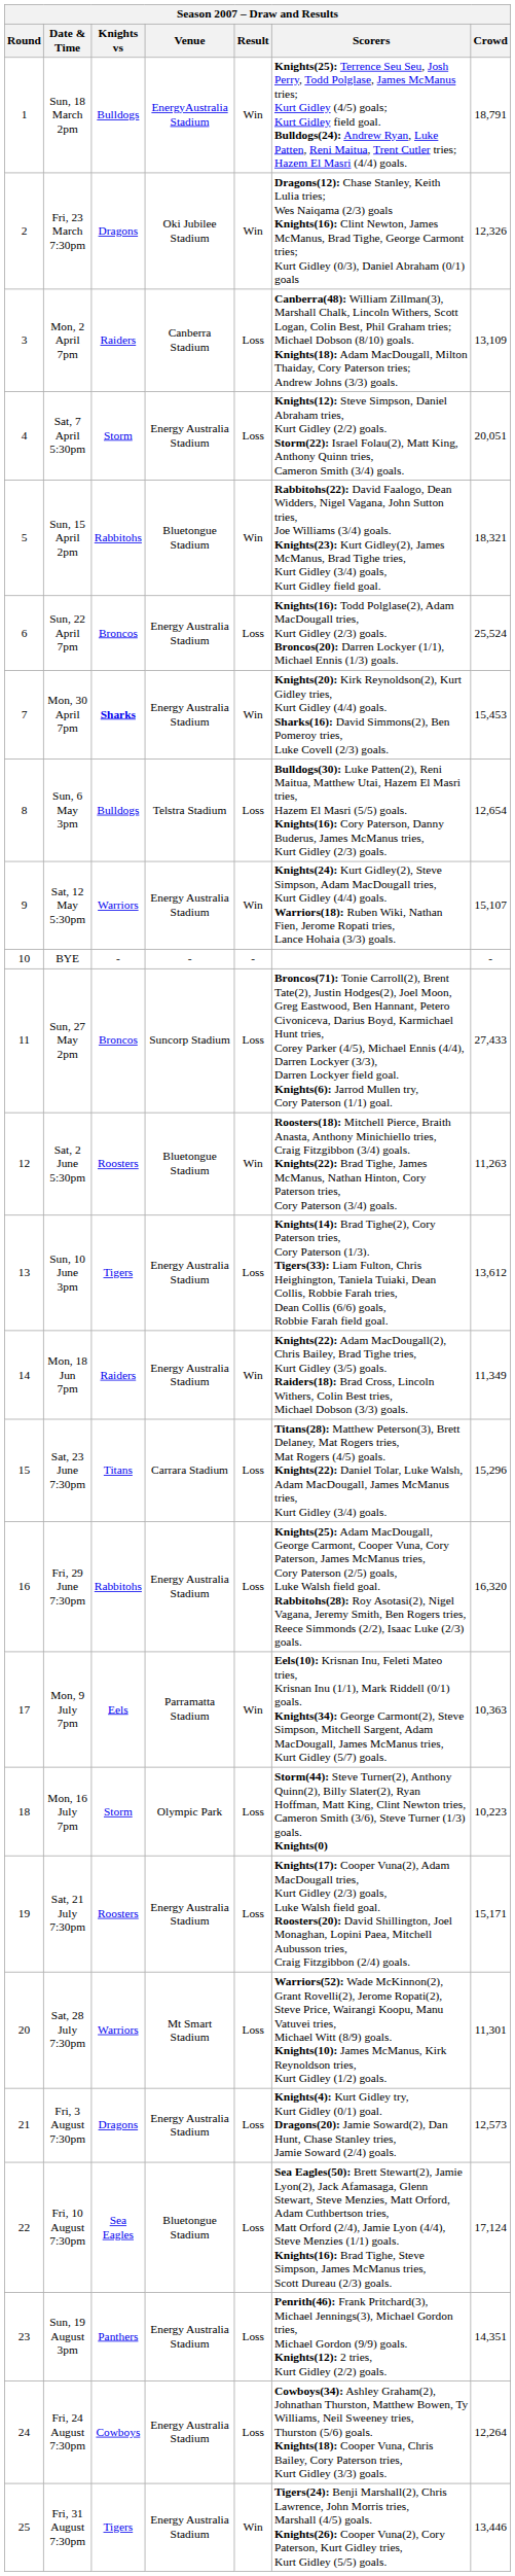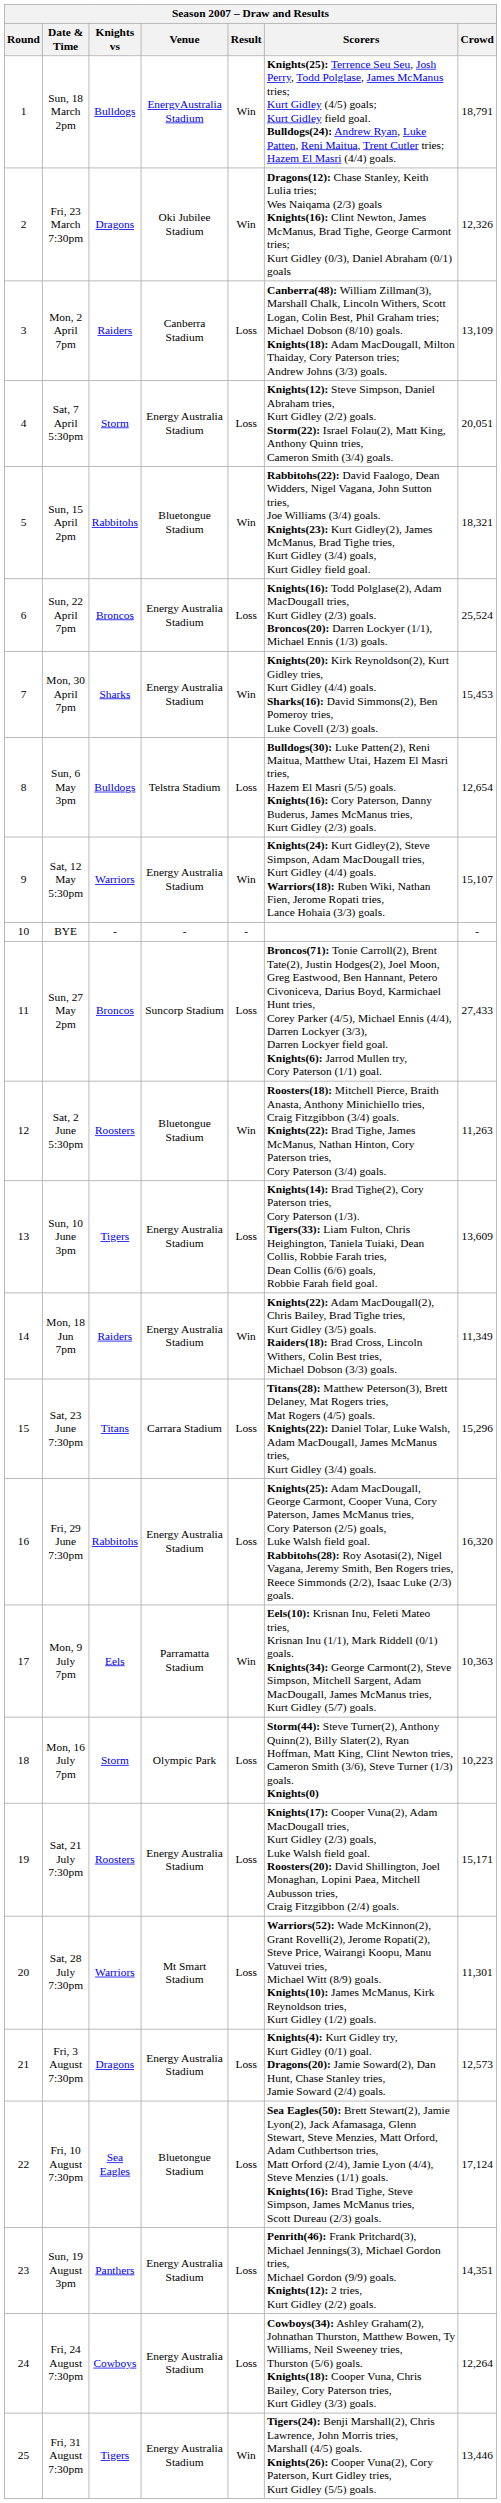 <table class="wikitable" width="100%" style="font-size:90%">
 <tr bgcolor="#efefef">
 <th colspan=11>Season 2007 – Draw and Results</th>
 </tr>
 <tr bgcolor="#efefef">
 <th>Round</th>
 <th>Date & Time</th>
 <th>Knights vs</th>
 <th>Venue</th>
 <th>Result</th>
 <th>Scorers</th>
 <th>Crowd</th>
 </tr>
 <tr bgcolor=#FFFFFF>
 <td align=center>1</td>
 <td align=center>Sun, 18 March<br>2pm</td>
 <td align=center><a href='#'>Bulldogs</a></td>
 <td align=center><a href='#'>EnergyAustralia Stadium</a></td>
 <td align=center>Win</td>
 <td><strong>Knights(25):</strong> <a href='#'>Terrence Seu Seu</a>, <a href='#'>Josh Perry</a>, <a href='#'>Todd Polglase</a>, <a href='#'>James McManus</a> tries;<br><a href='#'>Kurt Gidley</a> (4/5) goals;<br><a href='#'>Kurt Gidley</a> field goal.<br><strong>Bulldogs(24):</strong> <a href='#'>Andrew Ryan</a>, <a href='#'>Luke Patten</a>, <a href='#'>Reni Maitua</a>, <a href='#'>Trent Cutler</a> tries;<br><a href='#'>Hazem El Masri</a> (4/4) goals.</td>
 <td align=center>18,791</td>
 </tr>
 <tr bgcolor=#FFFFFF>
 <td align=center>2</td>
 <td align=center>Fri, 23 March<br>7:30pm</td>
 <td align=center><a href='#'>Dragons</a></td>
 <td align=center>Oki Jubilee Stadium</td>
 <td align=center>Win</td>
 <td><strong>Dragons(12):</strong> Chase Stanley, Keith Lulia tries;<br>Wes Naiqama (2/3) goals<br><strong>Knights(16):</strong> Clint Newton, James McManus, Brad Tighe, George Carmont tries;<br>Kurt Gidley (0/3), Daniel Abraham (0/1) goals</td>
 <td align=center>12,326</td>
 </tr>
 <tr bgcolor=#FFFFFF>
 <td align=center>3</td>
 <td align=center>Mon, 2 April<br>7pm</td>
 <td align=center><a href='#'>Raiders</a></td>
 <td align=center>Canberra Stadium</td>
 <td align=center>Loss</td>
 <td><strong>Canberra(48):</strong> William Zillman(3), Marshall Chalk, Lincoln Withers, Scott Logan, Colin Best, Phil Graham tries;<br>Michael Dobson (8/10) goals.<br><strong>Knights(18):</strong> Adam MacDougall, Milton Thaiday, Cory Paterson tries;<br>Andrew Johns (3/3) goals.</td>
 <td align=center>13,109</td>
 </tr>
 <tr bgcolor=#FFFFFF>
 <td align=center>4</td>
 <td align=center>Sat, 7 April<br>5:30pm</td>
 <td align=center><a href='#'>Storm</a></td>
 <td align=center>Energy Australia Stadium</td>
 <td align=center>Loss</td>
 <td><strong>Knights(12):</strong> Steve Simpson, Daniel Abraham tries,<br>Kurt Gidley (2/2) goals.<br><strong>Storm(22):</strong> Israel Folau(2), Matt King, Anthony Quinn tries,<br>Cameron Smith (3/4) goals.</td>
 <td align=center>20,051</td>
 </tr>
 <tr bgcolor=#FFFFFF>
 <td align=center>5</td>
 <td align=center>Sun, 15 April<br>2pm</td>
 <td align=center><a href='#'>Rabbitohs</a></td>
 <td align=center>Bluetongue Stadium</td>
 <td align=center>Win</td>
 <td><strong>Rabbitohs(22):</strong> David Faalogo, Dean Widders, Nigel Vagana, John Sutton tries,<br>Joe Williams (3/4) goals.<br><strong>Knights(23):</strong> Kurt Gidley(2), James McManus, Brad Tighe tries,<br>Kurt Gidley (3/4) goals,<br>Kurt Gidley field goal.</td>
 <td align=center>18,321</td>
 </tr>
 <tr bgcolor=#FFFFFF>
 <td align=center>6</td>
 <td align=center>Sun, 22 April<br>7pm</td>
 <td align=center><a href='#'>Broncos</a></td>
 <td align=center>Energy Australia Stadium</td>
 <td align=center>Loss</td>
 <td><strong>Knights(16):</strong> Todd Polglase(2), Adam MacDougall tries,<br>Kurt Gidley (2/3) goals.<br><strong>Broncos(20):</strong> Darren Lockyer (1/1), Michael Ennis (1/3) goals.</td>
 <td align=center>25,524</td>
 </tr>
 <tr bgcolor=#FFFFFF>
 <td align=center>7</td>
 <td align=center>Mon, 30 April<br>7pm</td>
-<td align=center><strong><a href='#'>Sharks</a></strong></td>
+<td align=center><a href='#'>Sharks</a></td>
 <td align=center>Energy Australia Stadium</td>
 <td align=center>Win</td>
 <td><strong>Knights(20):</strong> Kirk Reynoldson(2), Kurt Gidley tries,<br>Kurt Gidley (4/4) goals.<br><strong>Sharks(16):</strong> David Simmons(2), Ben Pomeroy tries,<br>Luke Covell (2/3) goals.</td>
 <td align=center>15,453</td>
 </tr>
 <tr bgcolor=#FFFFFF>
 <td align=center>8</td>
 <td align=center>Sun, 6 May<br>3pm</td>
 <td align=center><a href='#'>Bulldogs</a></td>
 <td align=center>Telstra Stadium</td>
 <td align=center>Loss</td>
 <td><strong>Bulldogs(30):</strong> Luke Patten(2), Reni Maitua, Matthew Utai, Hazem El Masri tries,<br>Hazem El Masri (5/5) goals.<br><strong>Knights(16):</strong> Cory Paterson, Danny Buderus, James McManus tries,<br>Kurt Gidley (2/3) goals.</td>
 <td align=center>12,654</td>
 </tr>
 <tr bgcolor=#FFFFFF>
 <td align=center>9</td>
 <td align=center>Sat, 12 May<br>5:30pm</td>
 <td align=center><a href='#'>Warriors</a></td>
 <td align=center>Energy Australia Stadium</td>
 <td align=center>Win</td>
 <td><strong>Knights(24):</strong> Kurt Gidley(2), Steve Simpson, Adam MacDougall tries,<br>Kurt Gidley (4/4) goals.<br><strong>Warriors(18):</strong> Ruben Wiki, Nathan Fien, Jerome Ropati tries,<br>Lance Hohaia (3/3) goals.</td>
 <td align=center>15,107</td>
 </tr>
 <tr bgcolor=#FFFFFF>
 <td align=center>10</td>
 <td align=center>BYE</td>
 <td align=center>-</td>
 <td align=center>-</td>
 <td align=center>-</td>
 <td></td>
 <td align=center>-</td>
 </tr>
 <tr bgcolor=#FFFFFF>
 <td align=center>11</td>
 <td align=center>Sun, 27 May<br>2pm</td>
 <td align=center><a href='#'>Broncos</a></td>
 <td align=center>Suncorp Stadium</td>
 <td align=center>Loss</td>
 <td><strong>Broncos(71):</strong> Tonie Carroll(2), Brent Tate(2), Justin Hodges(2), Joel Moon, Greg Eastwood, Ben Hannant, Petero Civoniceva, Darius Boyd, Karmichael Hunt tries,<br>Corey Parker (4/5), Michael Ennis (4/4), Darren Lockyer (3/3),<br>Darren Lockyer field goal.<br><strong>Knights(6):</strong> Jarrod Mullen try,<br>Cory Paterson (1/1) goal.</td>
 <td align=center>27,433</td>
 </tr>
 <tr bgcolor=#FFFFFF>
 <td align=center>12</td>
 <td align=center>Sat, 2 June<br>5:30pm</td>
 <td align=center><a href='#'>Roosters</a></td>
 <td align=center>Bluetongue Stadium</td>
 <td align=center>Win</td>
 <td><strong>Roosters(18):</strong> Mitchell Pierce, Braith Anasta, Anthony Minichiello tries,<br>Craig Fitzgibbon (3/4) goals.<br><strong>Knights(22):</strong> Brad Tighe, James McManus, Nathan Hinton, Cory Paterson tries,<br>Cory Paterson (3/4) goals.</td>
 <td align=center>11,263</td>
 </tr>
 <tr bgcolor=#FFFFFF>
 <td align=center>13</td>
 <td align=center>Sun, 10 June<br>3pm</td>
 <td align=center><a href='#'>Tigers</a></td>
 <td align=center>Energy Australia Stadium</td>
 <td align=center>Loss</td>
 <td><strong>Knights(14):</strong> Brad Tighe(2), Cory Paterson tries,<br>Cory Paterson (1/3).<br><strong>Tigers(33):</strong> Liam Fulton, Chris Heighington, Taniela Tuiaki, Dean Collis, Robbie Farah tries,<br>Dean Collis (6/6) goals,<br>Robbie Farah field goal.</td>
-<td align=center>13,612</td>
+<td align=center>13,609</td>
 </tr>
 <tr bgcolor=#FFFFFF>
 <td align=center>14</td>
 <td align=center>Mon, 18 Jun<br>7pm</td>
 <td align=center><a href='#'>Raiders</a></td>
 <td align=center>Energy Australia Stadium</td>
 <td align=center>Win</td>
 <td><strong>Knights(22):</strong> Adam MacDougall(2), Chris Bailey, Brad Tighe tries,<br>Kurt Gidley (3/5) goals.<br><strong>Raiders(18):</strong> Brad Cross, Lincoln Withers, Colin Best tries,<br>Michael Dobson (3/3) goals.</td>
 <td align=center>11,349</td>
 </tr>
 <tr bgcolor=#FFFFFF>
 <td align=center>15</td>
 <td align=center>Sat, 23 June<br>7:30pm</td>
 <td align=center><a href='#'>Titans</a></td>
 <td align=center>Carrara Stadium</td>
 <td align=center>Loss</td>
 <td><strong>Titans(28):</strong> Matthew Peterson(3), Brett Delaney, Mat Rogers tries,<br>Mat Rogers (4/5) goals.<br><strong>Knights(22):</strong> Daniel Tolar, Luke Walsh, Adam MacDougall, James McManus tries,<br>Kurt Gidley (3/4) goals.</td>
 <td align=center>15,296</td>
 </tr>
 <tr bgcolor=#FFFFFF>
 <td align=center>16</td>
 <td align=center>Fri, 29 June<br>7:30pm</td>
 <td align=center><a href='#'>Rabbitohs</a></td>
 <td align=center>Energy Australia Stadium</td>
 <td align=center>Loss</td>
 <td><strong>Knights(25):</strong> Adam MacDougall, George Carmont, Cooper Vuna, Cory Paterson, James McManus tries,<br>Cory Paterson (2/5) goals,<br>Luke Walsh field goal.<br><strong>Rabbitohs(28):</strong> Roy Asotasi(2), Nigel Vagana, Jeremy Smith, Ben Rogers tries,<br>Reece Simmonds (2/2), Isaac Luke (2/3) goals.</td>
 <td align=center>16,320</td>
 </tr>
 <tr bgcolor=#FFFFFF>
 <td align=center>17</td>
 <td align=center>Mon, 9 July<br>7pm</td>
 <td align=center><a href='#'>Eels</a></td>
 <td align=center>Parramatta Stadium</td>
 <td align=center>Win</td>
 <td><strong>Eels(10):</strong> Krisnan Inu, Feleti Mateo tries,<br>Krisnan Inu (1/1), Mark Riddell (0/1) goals.<br><strong>Knights(34):</strong> George Carmont(2), Steve Simpson, Mitchell Sargent, Adam MacDougall, James McManus tries,<br>Kurt Gidley (5/7) goals.</td>
 <td align=center>10,363</td>
 </tr>
 <tr bgcolor=#FFFFFF>
 <td align=center>18</td>
 <td align=center>Mon, 16 July<br>7pm</td>
 <td align=center><a href='#'>Storm</a></td>
 <td align=center>Olympic Park</td>
 <td align=center>Loss</td>
 <td><strong>Storm(44):</strong> Steve Turner(2), Anthony Quinn(2), Billy Slater(2), Ryan Hoffman, Matt King, Clint Newton tries,<br>Cameron Smith (3/6), Steve Turner (1/3) goals.<br><strong>Knights(0)</strong></td>
 <td align=center>10,223</td>
 </tr>
 <tr bgcolor=#FFFFFF>
 <td align=center>19</td>
 <td align=center>Sat, 21 July<br>7:30pm</td>
 <td align=center><a href='#'>Roosters</a></td>
 <td align=center>Energy Australia Stadium</td>
 <td align=center>Loss</td>
 <td><strong>Knights(17):</strong> Cooper Vuna(2), Adam MacDougall tries,<br>Kurt Gidley (2/3) goals,<br> Luke Walsh field goal. <br><strong>Roosters(20):</strong> David Shillington, Joel Monaghan, Lopini Paea, Mitchell Aubusson tries,<br> Craig Fitzgibbon (2/4) goals.</td>
 <td align=center>15,171</td>
 </tr>
 <tr bgcolor=#FFFFFF>
 <td align=center>20</td>
 <td align=center>Sat, 28 July<br>7:30pm</td>
 <td align=center><a href='#'>Warriors</a></td>
 <td align=center>Mt Smart Stadium</td>
 <td align=center>Loss</td>
 <td><strong>Warriors(52):</strong> Wade McKinnon(2), Grant Rovelli(2), Jerome Ropati(2), Steve Price, Wairangi Koopu, Manu Vatuvei tries,<br>Michael Witt (8/9) goals.<br><strong>Knights(10):</strong> James McManus, Kirk Reynoldson tries,<br>Kurt Gidley (1/2) goals.</td>
 <td align=center>11,301</td>
 </tr>
 <tr bgcolor=#FFFFFF>
 <td align=center>21</td>
 <td align=center>Fri, 3 August<br>7:30pm</td>
 <td align=center><a href='#'>Dragons</a></td>
 <td align=center>Energy Australia Stadium</td>
 <td align=center>Loss</td>
 <td><strong>Knights(4):</strong> Kurt Gidley try,<br>Kurt Gidley (0/1) goal.<br><strong>Dragons(20):</strong> Jamie Soward(2), Dan Hunt, Chase Stanley tries,<br>Jamie Soward (2/4) goals.</td>
 <td align=center>12,573</td>
 </tr>
 <tr bgcolor=#FFFFFF>
 <td align=center>22</td>
 <td align=center>Fri, 10 August<br>7:30pm</td>
 <td align=center><a href='#'>Sea Eagles</a></td>
 <td align=center>Bluetongue Stadium</td>
 <td align=center>Loss</td>
 <td><strong>Sea Eagles(50):</strong> Brett Stewart(2), Jamie Lyon(2), Jack Afamasaga, Glenn Stewart, Steve Menzies, Matt Orford, Adam Cuthbertson tries,<br>Matt Orford (2/4), Jamie Lyon (4/4), Steve Menzies (1/1) goals.<br><strong>Knights(16):</strong> Brad Tighe, Steve Simpson, James McManus tries,<br>Scott Dureau (2/3) goals.</td>
 <td align=center>17,124</td>
 </tr>
 <tr bgcolor=#FFFFFF>
 <td align=center>23</td>
 <td align=center>Sun, 19 August<br>3pm</td>
 <td align=center><a href='#'>Panthers</a></td>
 <td align=center>Energy Australia Stadium</td>
 <td align=center>Loss</td>
 <td><strong>Penrith(46):</strong> Frank Pritchard(3), Michael Jennings(3), Michael Gordon tries,<br>Michael Gordon (9/9) goals.<br><strong>Knights(12):</strong> 2 tries,<br>Kurt Gidley (2/2) goals.</td>
 <td align=center>14,351</td>
 </tr>
 <tr bgcolor=#FFFFFF>
 <td align=center>24</td>
 <td align=center>Fri, 24 August<br>7:30pm</td>
 <td align=center><a href='#'>Cowboys</a></td>
 <td align=center>Energy Australia Stadium</td>
 <td align=center>Loss</td>
 <td><strong>Cowboys(34):</strong> Ashley Graham(2), Johnathan Thurston, Matthew Bowen, Ty Williams, Neil Sweeney tries,<br>Thurston (5/6) goals.<br><strong>Knights(18):</strong> Cooper Vuna, Chris Bailey, Cory Paterson tries,<br>Kurt Gidley (3/3) goals.</td>
 <td align=center>12,264</td>
 </tr>
 <tr bgcolor=#FFFFFF>
 <td align=center>25</td>
 <td align=center>Fri, 31 August<br>7:30pm</td>
 <td align=center><a href='#'>Tigers</a></td>
 <td align=center>Energy Australia Stadium</td>
 <td align=center>Win</td>
 <td><strong>Tigers(24):</strong> Benji Marshall(2), Chris Lawrence, John Morris tries,<br>Marshall (4/5) goals.<br><strong>Knights(26):</strong> Cooper Vuna(2), Cory Paterson, Kurt Gidley tries,<br>Kurt Gidley (5/5) goals.</td>
 <td align=center>13,446</td>
 </tr>
 </table>
